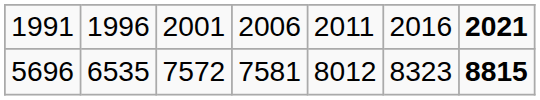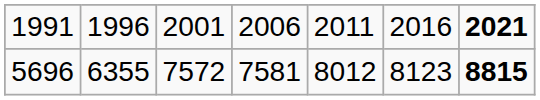 <table class="wikitable">
 <tr>
 <td>1991</td>
 <td>1996</td>
 <td>2001</td>
 <td>2006</td>
 <td>2011</td>
 <td>2016</td>
 <td><strong>2021</strong></td>
 </tr>
 <tr>
 <td>5696</td>
-<td>6535</td>
+<td>6355</td>
 <td>7572</td>
 <td>7581</td>
 <td>8012</td>
-<td>8323</td>
+<td>8123</td>
 <td><strong>8815</strong></td>
 </tr>
 </table>
